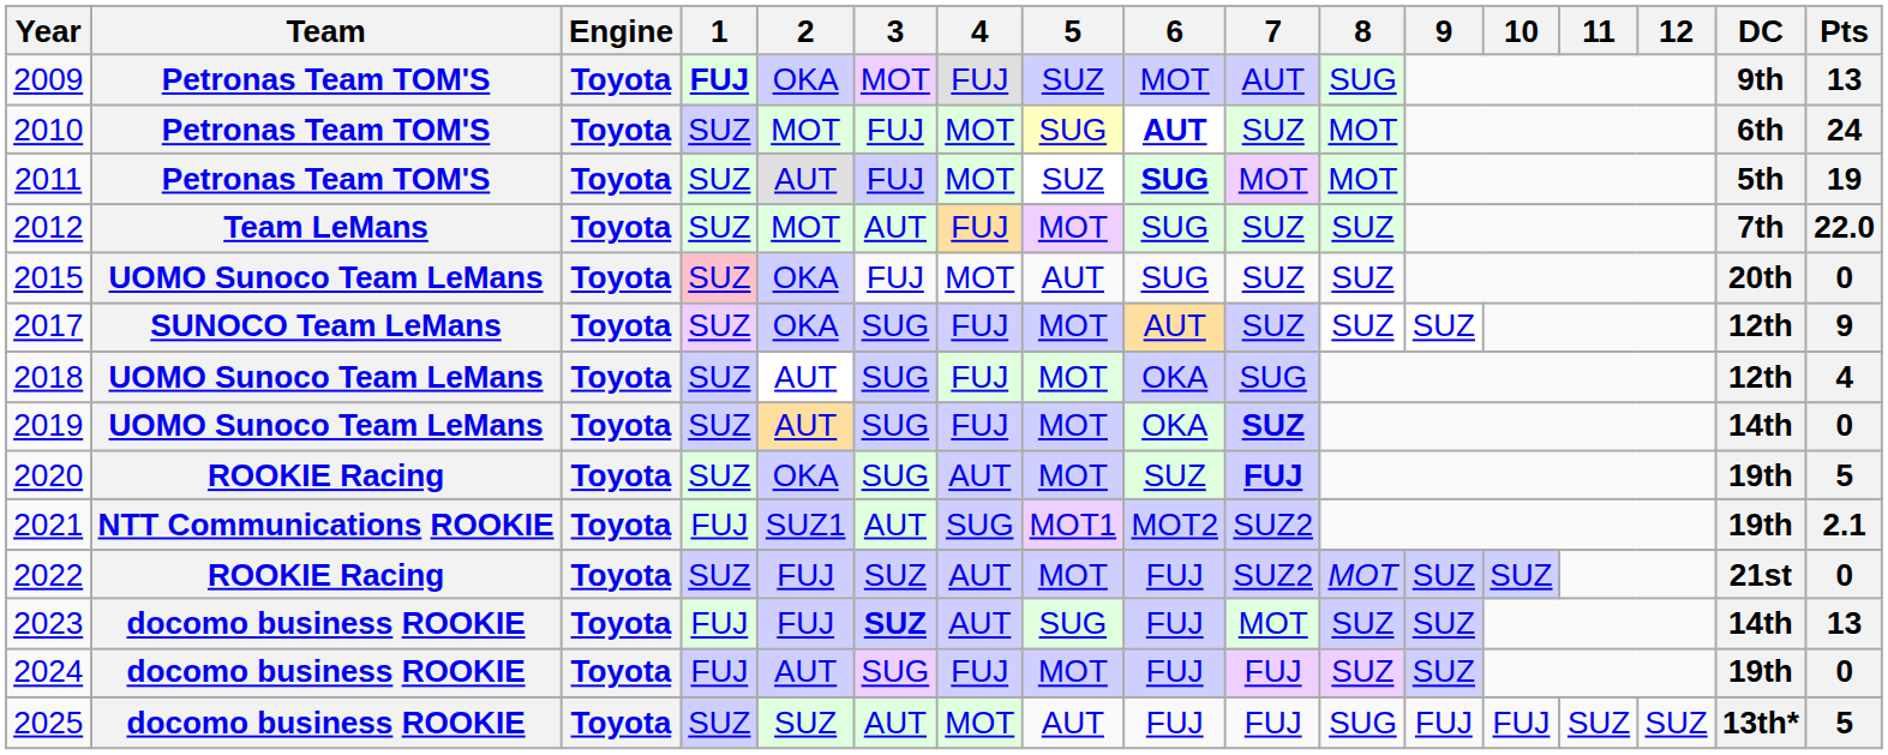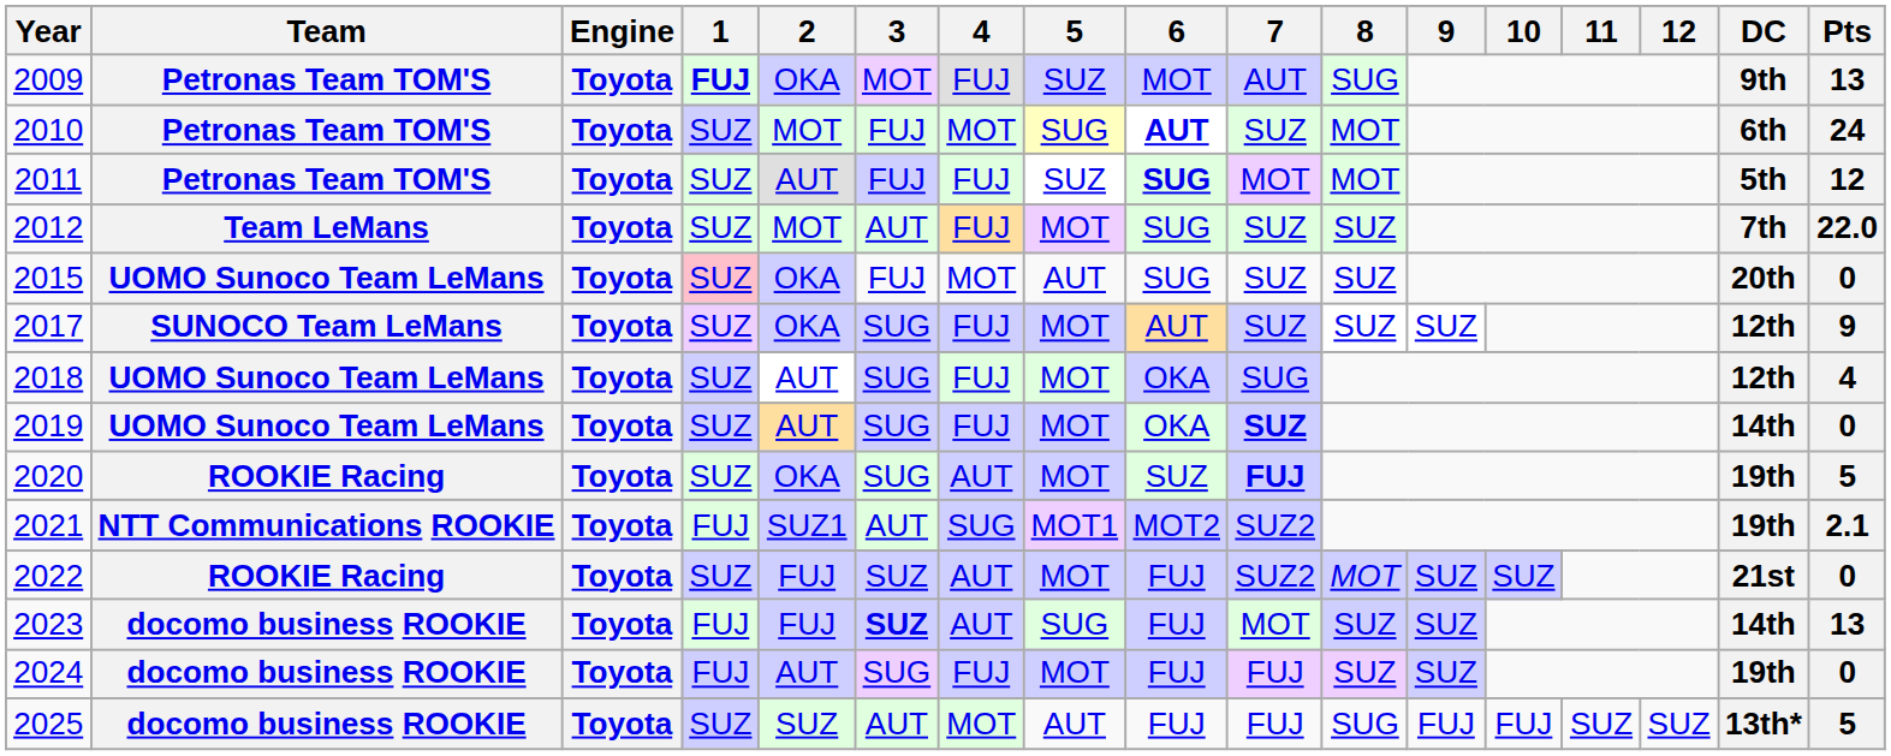 <table class="wikitable" style="text-align:center; font-size:85%">
 <tr>
 <th>Year</th>
 <th>Team</th>
 <th>Engine</th>
 <th>1</th>
 <th>2</th>
 <th>3</th>
 <th>4</th>
 <th>5</th>
 <th>6</th>
 <th>7</th>
 <th>8</th>
 <th>9</th>
 <th>10</th>
 <th>11</th>
 <th>12</th>
 <th>DC</th>
 <th>Pts</th>
 </tr>
 <tr>
 <td><a href='#'>2009</a></td>
 <th nowrap><a href='#'>Petronas Team TOM'S</a></th>
 <th><a href='#'>Toyota</a></th>
 <td bgcolor="#DFFFDF"><strong><a href='#'>FUJ</a><br></strong></td>
 <td bgcolor="#CFCFFF"><a href='#'>OKA</a><br></td>
 <td bgcolor="#EFCFFF"><a href='#'>MOT</a><br></td>
 <td bgcolor="#DFDFDF"><a href='#'>FUJ</a><br></td>
 <td bgcolor="#CFCFFF"><a href='#'>SUZ</a><br></td>
 <td bgcolor="#CFCFFF"><a href='#'>MOT</a><br></td>
 <td bgcolor="#CFCFFF"><a href='#'>AUT</a><br></td>
 <td bgcolor="#DFFFDF"><a href='#'>SUG</a><br></td>
 <td colspan=4></td>
 <th>9th</th>
 <th>13</th>
 </tr>
 <tr>
 <td><a href='#'>2010</a></td>
 <th nowrap><a href='#'>Petronas Team TOM'S</a></th>
 <th><a href='#'>Toyota</a></th>
 <td bgcolor="#CFCFFF"><a href='#'>SUZ</a><br></td>
 <td bgcolor="#DFFFDF"><a href='#'>MOT</a><br></td>
 <td bgcolor="#DFFFDF"><a href='#'>FUJ</a><br></td>
 <td bgcolor="#DFFFDF"><a href='#'>MOT</a><br></td>
 <td bgcolor="#FFFFBF"><a href='#'>SUG</a><br></td>
 <td bgcolor="#FFFFFF"><strong><a href='#'>AUT</a></strong><br></td>
 <td bgcolor="#DFFFDF"><a href='#'>SUZ</a><br></td>
 <td bgcolor="#DFFFDF"><a href='#'>MOT</a><br></td>
 <td colspan=4></td>
 <th>6th</th>
 <th>24</th>
 </tr>
 <tr>
 <td><a href='#'>2011</a></td>
 <th nowrap><a href='#'>Petronas Team TOM'S</a></th>
 <th><a href='#'>Toyota</a></th>
 <td bgcolor="#DFFFDF"><a href='#'>SUZ</a><br></td>
 <td bgcolor="#DFDFDF"><a href='#'>AUT</a><br></td>
 <td bgcolor="#CFCFFF"><a href='#'>FUJ</a><br></td>
-<td bgcolor="#DFFFDF"><a href='#'>MOT</a><br></td>
+<td bgcolor="#DFFFDF"><a href='#'>FUJ</a><br></td>
 <td bgcolor="#FFFFFF"><a href='#'>SUZ</a><br></td>
 <td bgcolor="#DFFFDF"><strong><a href='#'>SUG</a></strong><br></td>
 <td bgcolor="#EFCFFF"><a href='#'>MOT</a><br></td>
 <td bgcolor="#DFFFDF"><a href='#'>MOT</a><br></td>
 <td colspan=4></td>
 <th>5th</th>
-<th>19</th>
+<th>12</th>
 </tr>
 <tr>
 <td><a href='#'>2012</a></td>
 <th nowrap><a href='#'>Team LeMans</a></th>
 <th><a href='#'>Toyota</a></th>
 <td bgcolor="#DFFFDF"><a href='#'>SUZ</a><br></td>
 <td bgcolor="#DFFFDF"><a href='#'>MOT</a><br></td>
 <td bgcolor="#DFFFDF"><a href='#'>AUT</a><br></td>
 <td bgcolor="#FFDF9F"><a href='#'>FUJ</a><br></td>
 <td bgcolor="#EFCFFF"><a href='#'>MOT</a><br></td>
 <td bgcolor="#DFFFDF"><a href='#'>SUG</a><br></td>
 <td bgcolor="#DFFFDF"><a href='#'>SUZ</a><br></td>
 <td bgcolor="#DFFFDF"><a href='#'>SUZ</a><br></td>
 <td colspan=4></td>
 <th>7th</th>
 <th>22.0</th>
 </tr>
 <tr>
 <td><a href='#'>2015</a></td>
 <th nowrap><a href='#'>UOMO Sunoco Team LeMans</a></th>
 <th><a href='#'>Toyota</a></th>
 <td style="background: pink;"><a href='#'>SUZ</a></td>
 <td bgcolor="#CFCFFF"><a href='#'>OKA</a><br></td>
 <td><a href='#'>FUJ</a></td>
 <td><a href='#'>MOT</a></td>
 <td><a href='#'>AUT</a></td>
 <td><a href='#'>SUG</a></td>
 <td><a href='#'>SUZ</a></td>
 <td><a href='#'>SUZ</a></td>
 <td colspan=4></td>
 <th>20th</th>
 <th>0</th>
 </tr>
 <tr>
 <td><a href='#'>2017</a></td>
 <th nowrap><a href='#'>SUNOCO Team LeMans</a></th>
 <th><a href='#'>Toyota</a></th>
 <td bgcolor="#EFCFFF"><a href='#'>SUZ</a><br></td>
 <td bgcolor="#CFCFFF"><a href='#'>OKA</a><br></td>
 <td bgcolor="#CFCFFF"><a href='#'>SUG</a><br></td>
 <td bgcolor="#CFCFFF"><a href='#'>FUJ</a><br></td>
 <td bgcolor="#CFCFFF"><a href='#'>MOT</a><br></td>
 <td bgcolor="#FFDF9F"><a href='#'>AUT</a><br></td>
 <td bgcolor="#CFCFFF"><a href='#'>SUZ</a><br></td>
 <td bgcolor="#FFFFFF"><a href='#'>SUZ</a><br></td>
 <td bgcolor="#FFFFFF"><a href='#'>SUZ</a><br></td>
 <td colspan=3></td>
 <th>12th</th>
 <th>9</th>
 </tr>
 <tr>
 <td><a href='#'>2018</a></td>
 <th nowrap><a href='#'>UOMO Sunoco Team LeMans</a></th>
 <th><a href='#'>Toyota</a></th>
 <td bgcolor="#CFCFFF"><a href='#'>SUZ</a><br></td>
 <td bgcolor="#FFFFFF"><a href='#'>AUT</a><br></td>
 <td bgcolor="#CFCFFF"><a href='#'>SUG</a><br></td>
 <td bgcolor="#DFFFDF"><a href='#'>FUJ</a><br></td>
 <td bgcolor="#DFFFDF"><a href='#'>MOT</a><br></td>
 <td bgcolor="#CFCFFF"><a href='#'>OKA</a><br></td>
 <td bgcolor="#CFCFFF"><a href='#'>SUG</a><br></td>
 <td colspan=5></td>
 <th>12th</th>
 <th>4</th>
 </tr>
 <tr>
 <td><a href='#'>2019</a></td>
 <th nowrap><a href='#'>UOMO Sunoco Team LeMans</a></th>
 <th><a href='#'>Toyota</a></th>
 <td bgcolor="#CFCFFF"><a href='#'>SUZ</a><br></td>
 <td bgcolor="#FFDF9F"><a href='#'>AUT</a><br></td>
 <td bgcolor="#CFCFFF"><a href='#'>SUG</a><br></td>
 <td bgcolor="#CFCFFF"><a href='#'>FUJ</a><br></td>
 <td bgcolor="#CFCFFF"><a href='#'>MOT</a><br></td>
 <td bgcolor="#DFFFDF"><a href='#'>OKA</a><br></td>
 <td bgcolor="#CFCFFF"><strong><a href='#'>SUZ</a><br></strong></td>
 <td colspan=5></td>
 <th>14th</th>
 <th>0</th>
 </tr>
 <tr>
 <td><a href='#'>2020</a></td>
 <th nowrap><a href='#'>ROOKIE Racing</a></th>
 <th><a href='#'>Toyota</a></th>
 <td bgcolor="#DFFFDF"><a href='#'>SUZ</a><br></td>
 <td bgcolor="#CFCFFF"><a href='#'>OKA</a><br></td>
 <td bgcolor="#DFFFDF"><a href='#'>SUG</a><br></td>
 <td bgcolor="#CFCFFF"><a href='#'>AUT</a><br></td>
 <td bgcolor="#CFCFFF"><a href='#'>MOT</a><br></td>
 <td bgcolor="#DFFFDF"><a href='#'>SUZ</a><br></td>
 <td bgcolor="#CFCFFF"><strong><a href='#'>FUJ</a><br></strong></td>
 <td colspan=5></td>
 <th>19th</th>
 <th>5</th>
 </tr>
 <tr>
 <td><a href='#'>2021</a></td>
 <th nowrap><a href='#'>NTT Communications</a> <a href='#'>ROOKIE</a></th>
 <th><a href='#'>Toyota</a></th>
 <td style="background:#DFFFDF;"><a href='#'>FUJ</a><br></td>
 <td style="background:#CFCFFF;"><a href='#'>SUZ1</a><br></td>
 <td style="background:#DFFFDF;"><a href='#'>AUT</a><br></td>
 <td style="background:#CFCFFF;"><a href='#'>SUG</a><br></td>
 <td style="background:#EFCFFF;"><a href='#'>MOT1</a><br></td>
 <td style="background:#CFCFFF;"><a href='#'>MOT2</a><br></td>
 <td style="background:#CFCFFF;"><a href='#'>SUZ2</a><br></td>
 <td colspan=5></td>
 <th>19th</th>
 <th>2.1</th>
 </tr>
 <tr>
 <td><a href='#'>2022</a></td>
 <th nowrap><a href='#'>ROOKIE Racing</a></th>
 <th><a href='#'>Toyota</a></th>
 <td style="background:#CFCFFF;"><a href='#'>SUZ</a><br></td>
 <td style="background:#CFCFFF;"><a href='#'>FUJ</a><br></td>
 <td style="background:#CFCFFF;"><a href='#'>SUZ</a><br></td>
 <td style="background:#CFCFFF;"><a href='#'>AUT</a><br></td>
 <td style="background:#CFCFFF;"><a href='#'>MOT</a><br></td>
 <td style="background:#CFCFFF;"><a href='#'>FUJ</a><br></td>
 <td style="background:#CFCFFF;"><a href='#'>SUZ2</a><br></td>
 <td style="background:#CFCFFF;"><em><a href='#'>MOT</a></em><br></td>
 <td style="background:#CFCFFF;"><a href='#'>SUZ</a><br></td>
 <td style="background:#CFCFFF;"><a href='#'>SUZ</a><br></td>
 <td colspan=2></td>
 <th>21st</th>
 <th>0</th>
 </tr>
 <tr>
 <td><a href='#'>2023</a></td>
 <th nowrap><a href='#'>docomo business</a> <a href='#'>ROOKIE</a></th>
 <th><a href='#'>Toyota</a></th>
 <td style="background:#DFFFDF;"><a href='#'>FUJ</a><br></td>
 <td style="background:#CFCFFF;"><a href='#'>FUJ</a><br></td>
 <td style="background:#CFCFFF;"><strong><a href='#'>SUZ</a><br></strong></td>
 <td style="background:#CFCFFF;"><a href='#'>AUT</a><br></td>
 <td style="background:#DFFFDF;"><a href='#'>SUG</a><br></td>
 <td style="background:#CFCFFF;"><a href='#'>FUJ</a><br></td>
 <td style="background:#DFFFDF;"><a href='#'>MOT</a><br></td>
 <td style="background:#CFCFFF;"><a href='#'>SUZ</a><br></td>
 <td style="background:#CFCFFF;"><a href='#'>SUZ</a><br></td>
 <td colspan=3></td>
 <th>14th</th>
 <th>13</th>
 </tr>
 <tr>
 <td><a href='#'>2024</a></td>
 <th nowrap><a href='#'>docomo business</a> <a href='#'>ROOKIE</a></th>
 <th><a href='#'>Toyota</a></th>
 <td style="background:#CFCFFF;"><a href='#'>FUJ</a><br></td>
 <td style="background:#CFCFFF;"><a href='#'>AUT</a><br></td>
 <td style="background:#EFCFFF;"><a href='#'>SUG</a><br></td>
 <td style="background:#CFCFFF;"><a href='#'>FUJ</a><br></td>
 <td style="background:#CFCFFF;"><a href='#'>MOT</a><br></td>
 <td style="background:#CFCFFF;"><a href='#'>FUJ</a><br></td>
 <td style="background:#EFCFFF;"><a href='#'>FUJ</a><br></td>
 <td style="background:#EFCFFF;"><a href='#'>SUZ</a><br></td>
 <td style="background:#CFCFFF;"><a href='#'>SUZ</a><br></td>
 <td colspan=3></td>
 <th>19th</th>
 <th>0</th>
 </tr>
 <tr>
 <td><a href='#'>2025</a></td>
 <th nowrap><a href='#'>docomo business</a> <a href='#'>ROOKIE</a></th>
 <th><a href='#'>Toyota</a></th>
 <td style="background:#CFCFFF;"><a href='#'>SUZ</a><br></td>
 <td style="background:#DFFFDF;"><a href='#'>SUZ</a><br></td>
 <td style="background:#DFFFDF;"><a href='#'>AUT</a><br></td>
 <td style="background:#DFFFDF;"><a href='#'>MOT</a><br></td>
 <td style="background:#;"><a href='#'>AUT</a><br></td>
 <td style="background:#;"><a href='#'>FUJ</a><br></td>
 <td style="background:#;"><a href='#'>FUJ</a><br></td>
 <td style="background:#;"><a href='#'>SUG</a><br></td>
 <td style="background:#;"><a href='#'>FUJ</a><br></td>
 <td style="background:#;"><a href='#'>FUJ</a><br></td>
 <td style="background:#;"><a href='#'>SUZ</a><br></td>
 <td style="background:#;"><a href='#'>SUZ</a><br></td>
 <th>13th*</th>
 <th>5</th>
 </tr>
 </table>
